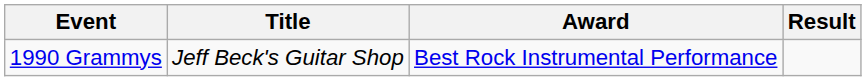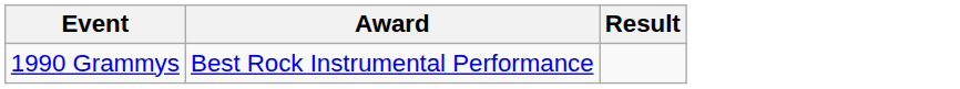 <table class="wikitable">
 <tr>
 <th>Event</th>
-<th>Title</th>
 <th>Award</th>
 <th>Result</th>
 </tr>
 <tr>
 <td><a href='#'>1990 Grammys</a></td>
-<td><em>Jeff Beck's Guitar Shop</em></td>
 <td><a href='#'>Best Rock Instrumental Performance</a></td>
 <td></td>
 </tr>
 </table>
